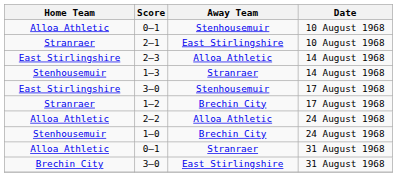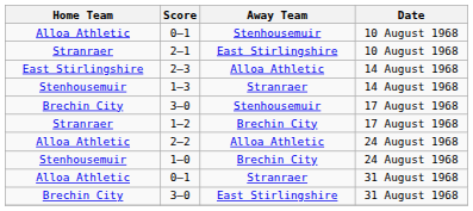 <table class="wikitable" style="text-align:center;">
 <tr>
 <th width=175>Home Team</th>
 <th width=20>Score</th>
 <th width=175>Away Team</th>
 <th width= 125>Date</th>
 </tr>
 <tr>
 <td><a href='#'>Alloa Athletic</a></td>
 <td>0–1</td>
 <td><a href='#'>Stenhousemuir</a></td>
 <td>10 August 1968</td>
 </tr>
 <tr>
 <td><a href='#'>Stranraer</a></td>
 <td>2–1</td>
 <td><a href='#'>East Stirlingshire</a></td>
 <td>10 August 1968</td>
 </tr>
 <tr>
 <td><a href='#'>East Stirlingshire</a></td>
 <td>2–3</td>
 <td><a href='#'>Alloa Athletic</a></td>
 <td>14 August 1968</td>
 </tr>
 <tr>
 <td><a href='#'>Stenhousemuir</a></td>
 <td>1–3</td>
 <td><a href='#'>Stranraer</a></td>
 <td>14 August 1968</td>
 </tr>
 <tr>
-<td><a href='#'>East Stirlingshire</a></td>
+<td><a href='#'>Brechin City</a></td>
 <td>3–0</td>
 <td><a href='#'>Stenhousemuir</a></td>
 <td>17 August 1968</td>
 </tr>
 <tr>
 <td><a href='#'>Stranraer</a></td>
 <td>1–2</td>
 <td><a href='#'>Brechin City</a></td>
 <td>17 August 1968</td>
 </tr>
 <tr>
 <td><a href='#'>Alloa Athletic</a></td>
 <td>2–2</td>
 <td><a href='#'>Alloa Athletic</a></td>
 <td>24 August 1968</td>
 </tr>
 <tr>
 <td><a href='#'>Stenhousemuir</a></td>
 <td>1–0</td>
 <td><a href='#'>Brechin City</a></td>
 <td>24 August 1968</td>
 </tr>
 <tr>
 <td><a href='#'>Alloa Athletic</a></td>
 <td>0–1</td>
 <td><a href='#'>Stranraer</a></td>
 <td>31 August 1968</td>
 </tr>
 <tr>
 <td><a href='#'>Brechin City</a></td>
 <td>3–0</td>
 <td><a href='#'>East Stirlingshire</a></td>
 <td>31 August 1968</td>
 </tr>
 <tr>
 </tr>
 </table>
